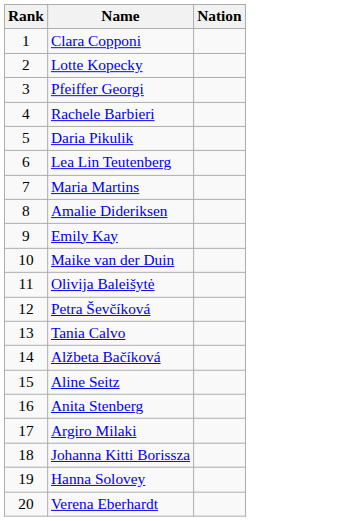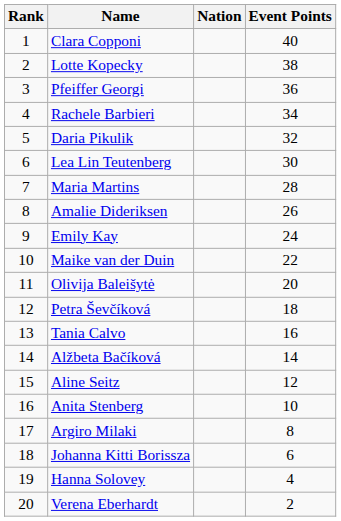 <table class="wikitable sortable" style="text-align:center">
 <tr>
 <th>Rank</th>
 <th>Name</th>
 <th>Nation</th>
+<th>Event Points</th>
 </tr>
 <tr>
 <td>1</td>
 <td align=left><a href='#'>Clara Copponi</a></td>
 <td align=left></td>
+<td>40</td>
 </tr>
 <tr>
 <td>2</td>
 <td align=left><a href='#'>Lotte Kopecky</a></td>
 <td align=left></td>
+<td>38</td>
 </tr>
 <tr>
 <td>3</td>
 <td align=left><a href='#'>Pfeiffer Georgi</a></td>
 <td align=left></td>
+<td>36</td>
 </tr>
 <tr>
 <td>4</td>
 <td align=left><a href='#'>Rachele Barbieri</a></td>
 <td align=left></td>
+<td>34</td>
 </tr>
 <tr>
 <td>5</td>
 <td align=left><a href='#'>Daria Pikulik</a></td>
 <td align=left></td>
+<td>32</td>
 </tr>
 <tr>
 <td>6</td>
 <td align=left><a href='#'>Lea Lin Teutenberg</a></td>
 <td align=left></td>
+<td>30</td>
 </tr>
 <tr>
 <td>7</td>
 <td align=left><a href='#'>Maria Martins</a></td>
 <td align=left></td>
+<td>28</td>
 </tr>
 <tr>
 <td>8</td>
 <td align=left><a href='#'>Amalie Dideriksen</a></td>
 <td align=left></td>
+<td>26</td>
 </tr>
 <tr>
 <td>9</td>
 <td align=left><a href='#'>Emily Kay</a></td>
 <td align=left></td>
+<td>24</td>
 </tr>
 <tr>
 <td>10</td>
 <td align=left><a href='#'>Maike van der Duin</a></td>
 <td align=left></td>
+<td>22</td>
 </tr>
 <tr>
 <td>11</td>
 <td align=left><a href='#'>Olivija Baleišytė</a></td>
 <td align=left></td>
+<td>20</td>
 </tr>
 <tr>
 <td>12</td>
 <td align=left><a href='#'>Petra Ševčíková</a></td>
 <td align=left></td>
+<td>18</td>
 </tr>
 <tr>
 <td>13</td>
 <td align=left><a href='#'>Tania Calvo</a></td>
 <td align=left></td>
+<td>16</td>
 </tr>
 <tr>
 <td>14</td>
 <td align=left><a href='#'>Alžbeta Bačíková</a></td>
 <td align=left></td>
+<td>14</td>
 </tr>
 <tr>
 <td>15</td>
 <td align=left><a href='#'>Aline Seitz</a></td>
 <td align=left></td>
+<td>12</td>
 </tr>
 <tr>
 <td>16</td>
 <td align=left><a href='#'>Anita Stenberg</a></td>
 <td align=left></td>
+<td>10</td>
 </tr>
 <tr>
 <td>17</td>
 <td align=left><a href='#'>Argiro Milaki</a></td>
 <td align=left></td>
+<td>8</td>
 </tr>
 <tr>
 <td>18</td>
 <td align=left><a href='#'>Johanna Kitti Borissza</a></td>
 <td align=left></td>
+<td>6</td>
 </tr>
 <tr>
 <td>19</td>
 <td align=left><a href='#'>Hanna Solovey</a></td>
 <td align=left></td>
+<td>4</td>
 </tr>
 <tr>
 <td>20</td>
 <td align=left><a href='#'>Verena Eberhardt</a></td>
 <td align=left></td>
+<td>2</td>
 </tr>
 </table>
